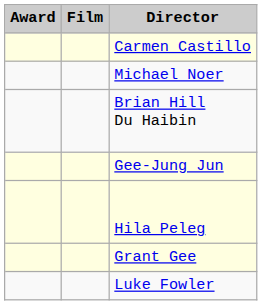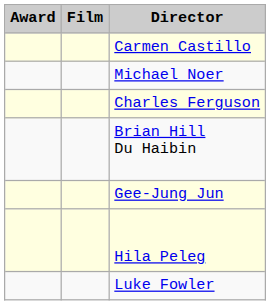 <table border="2" cellpadding="4" cellspacing="0" style="margin: 1em 1em 1em 0; background: #F9F9F9; border: 1px solid #AAAAAA; border-collapse: collapse; font-size: 95%;">
 <tr style="background:#CCCCCC" align="center">
 <th>Award</th>
 <th>Film</th>
 <th>Director</th>
 </tr>
 <tr style="background:lightyellow">
 <td></td>
 <td></td>
 <td> <a href='#'>Carmen Castillo</a></td>
 </tr>
 <tr>
 <td></td>
 <td></td>
 <td> <a href='#'>Michael Noer</a></td>
 </tr>
+<tr style="background:lightyellow">
+<td></td>
+<td></td>
+<td> <a href='#'>Charles Ferguson</a></td>
+</tr>
 <tr>
 <td></td>
 <td></td>
 <td> <a href='#'>Brian Hill</a><br> Du Haibin<br><br></td>
 </tr>
 <tr style="background:lightyellow">
 <td></td>
 <td></td>
 <td> <a href='#'>Gee-Jung Jun</a></td>
 </tr>
 <tr style="background:lightyellow">
 <td></td>
 <td></td>
 <td> <br><br> <a href='#'>Hila Peleg</a></td>
 </tr>
-<tr style="background:lightyellow">
-<td></td>
-<td></td>
-<td> <a href='#'>Grant Gee</a></td>
-</tr>
 <tr>
 <td></td>
 <td></td>
 <td> <a href='#'>Luke Fowler</a></td>
 </tr>
 </table>
